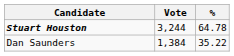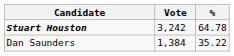 <table class="wikitable">
 <tr>
 <th bgcolor="#DDDDFF" width="200px">Candidate</th>
 <th bgcolor="#DDDDFF" width="50px">Vote</th>
 <th bgcolor="#DDDDFF" width="30px">%</th>
 </tr>
 <tr>
 <td><strong><em>Stuart Houston</em></strong></td>
-<td>3,244</td>
+<td>3,242</td>
 <td>64.78</td>
 </tr>
 <tr>
 <td>Dan Saunders</td>
 <td>1,384</td>
 <td>35.22</td>
 </tr>
 </table>
